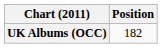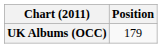 <table class="wikitable plainrowheaders" style="text-align:center">
 <tr>
 <th scope="col">Chart (2011)</th>
 <th scope="col">Position</th>
 </tr>
 <tr>
 <th scope="row">UK Albums (OCC)</th>
-<td>182</td>
+<td>179</td>
 </tr>
 </table>
